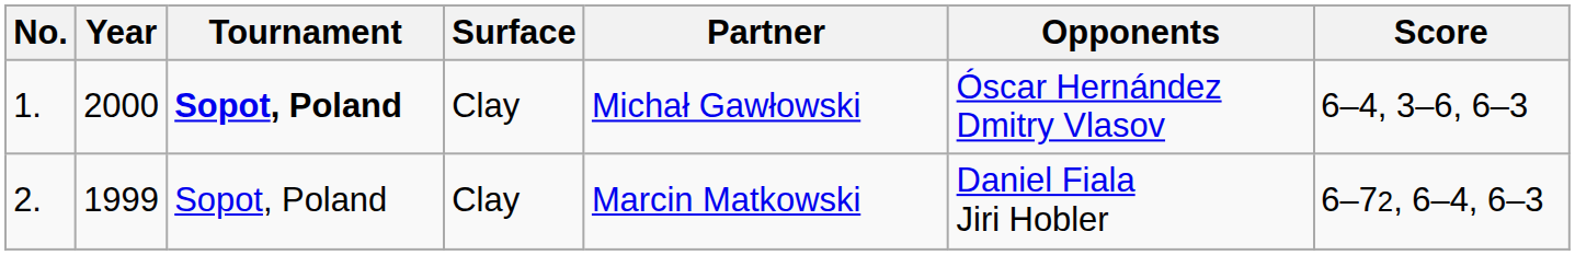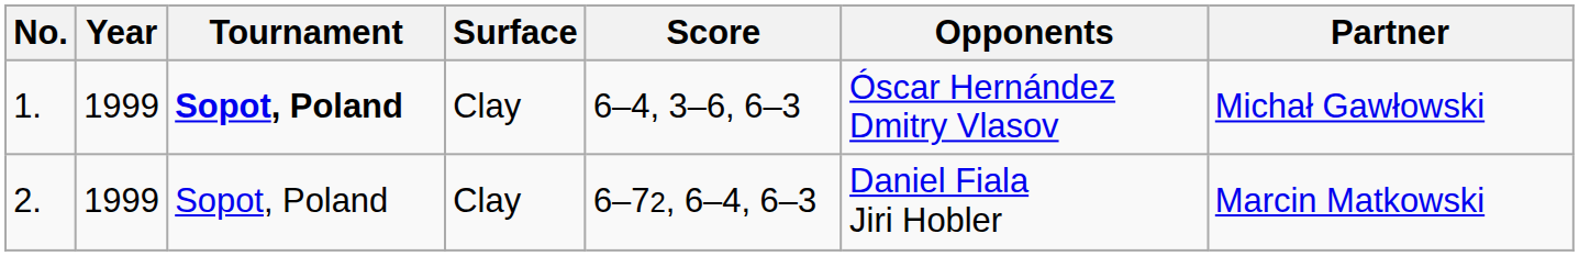 <table class="sortable wikitable" style=font-size:97%>
 <tr>
 <th style="width:20px" class="unsortable">No.</th>
 <th style="width:30px">Year</th>
 <th style="width:120px">Tournament</th>
 <th style="width:50px">Surface</th>
+<th style="width:110px" class="unsortable">Score</th>
+<th style="width:160px">Opponents</th>
 <th style="width:160px">Partner</th>
-<th style="width:160px">Opponents</th>
-<th style="width:110px" class="unsortable">Score</th>
 </tr>
 <tr>
 <td>1.</td>
-<td>2000</td>
+<td>1999</td>
 <td><strong><a href='#'>Sopot</a>, Poland</strong></td>
 <td>Clay</td>
+<td>6–4, 3–6, 6–3</td>
+<td> <a href='#'>Óscar Hernández</a><br> <a href='#'>Dmitry Vlasov</a></td>
 <td> <a href='#'>Michał Gawłowski</a></td>
-<td> <a href='#'>Óscar Hernández</a><br> <a href='#'>Dmitry Vlasov</a></td>
-<td>6–4, 3–6, 6–3</td>
 </tr>
 <tr>
 <td>2.</td>
 <td>1999</td>
 <td><a href='#'>Sopot</a>, Poland</td>
 <td>Clay</td>
+<td>6–7<small>2</small>, 6–4, 6–3</td>
+<td> <a href='#'>Daniel Fiala</a><br> Jiri Hobler</td>
 <td> <a href='#'>Marcin Matkowski</a></td>
-<td> <a href='#'>Daniel Fiala</a><br> Jiri Hobler</td>
-<td>6–7<small>2</small>, 6–4, 6–3</td>
 </tr>
 </table>
